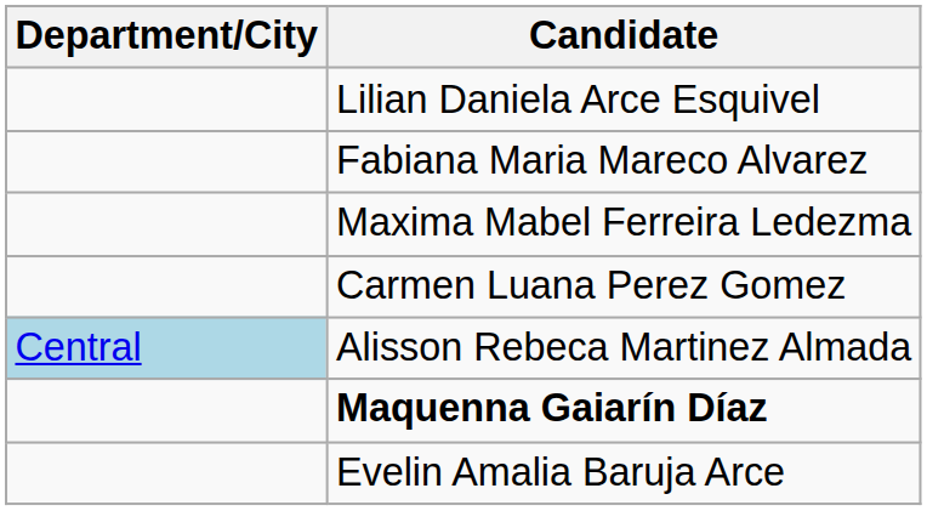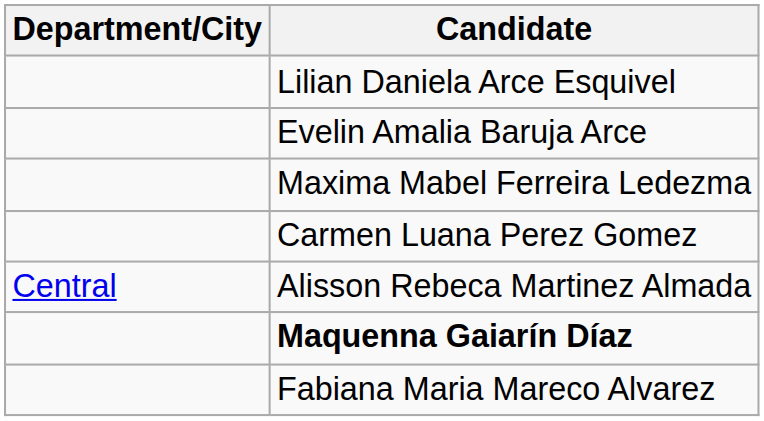 <table class="sortable wikitable">
 <tr>
 <th>Department/City</th>
 <th>Candidate</th>
 </tr>
 <tr>
 <td></td>
 <td>Lilian Daniela Arce Esquivel</td>
 </tr>
 <tr>
 <td></td>
-<td>Fabiana Maria Mareco Alvarez</td>
+<td>Evelin Amalia Baruja Arce</td>
 </tr>
 <tr>
 <td></td>
 <td>Maxima Mabel Ferreira Ledezma</td>
 </tr>
 <tr>
 <td></td>
 <td>Carmen Luana Perez Gomez</td>
 </tr>
 <tr>
-<td style="background: lightblue;"> <a href='#'>Central</a></td>
+<td> <a href='#'>Central</a></td>
 <td>Alisson Rebeca Martinez Almada</td>
 </tr>
 <tr>
 <td></td>
 <td><strong>Maquenna Gaiarín Díaz</strong></td>
 </tr>
 <tr>
 <td></td>
-<td>Evelin Amalia Baruja Arce</td>
+<td>Fabiana Maria Mareco Alvarez</td>
 </tr>
 </table>
